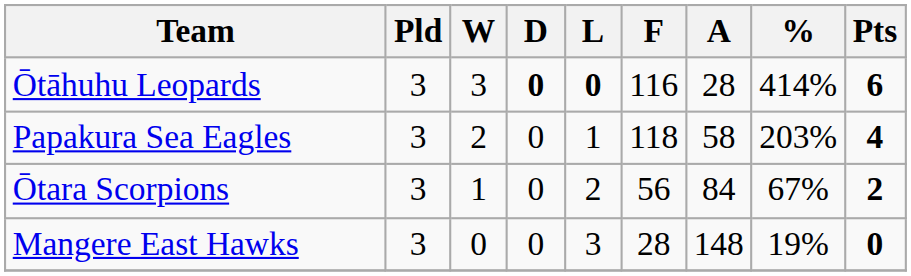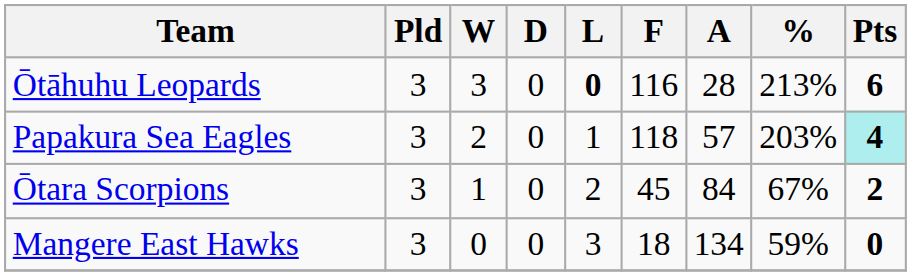 <table class="wikitable" style="text-align:center;">
 <tr>
 <th width=175>Team</th>
 <th width=20 abbr="Played">Pld</th>
 <th width=20 abbr="Won">W</th>
 <th width=20 abbr="Drawn">D</th>
 <th width=20 abbr="Lost">L</th>
 <th width=20 abbr="For">F</th>
 <th width=20 abbr="Against">A</th>
 <th width=20 abbr="Points">%</th>
 <th width=20 abbr="Points">Pts</th>
 </tr>
 <tr>
 <td style="text-align:left;"><a href='#'>Ōtāhuhu Leopards</a></td>
 <td>3</td>
 <td>3</td>
-<td><strong>0</strong></td>
+<td>0</td>
 <td><strong>0</strong></td>
 <td>116</td>
 <td>28</td>
-<td>414%</td>
+<td>213%</td>
 <td><strong>6</strong></td>
 </tr>
 <tr>
 <td style="text-align:left;"><a href='#'>Papakura Sea Eagles</a></td>
 <td>3</td>
 <td>2</td>
 <td>0</td>
 <td>1</td>
 <td>118</td>
-<td>58</td>
+<td>57</td>
 <td>203%</td>
-<td><strong>4</strong></td>
+<td style="background: paleturquoise;"><strong>4</strong></td>
 </tr>
 <tr>
 <td style="text-align:left;"><a href='#'>Ōtara Scorpions</a></td>
 <td>3</td>
 <td>1</td>
 <td>0</td>
 <td>2</td>
-<td>56</td>
+<td>45</td>
 <td>84</td>
 <td>67%</td>
 <td><strong>2</strong></td>
 </tr>
 <tr>
 <td style="text-align:left;"><a href='#'>Mangere East Hawks</a></td>
 <td>3</td>
 <td>0</td>
 <td>0</td>
 <td>3</td>
-<td>28</td>
-<td>148</td>
-<td>19%</td>
+<td>18</td>
+<td>134</td>
+<td>59%</td>
 <td><strong>0</strong></td>
 </tr>
 <tr>
 </tr>
 </table>
